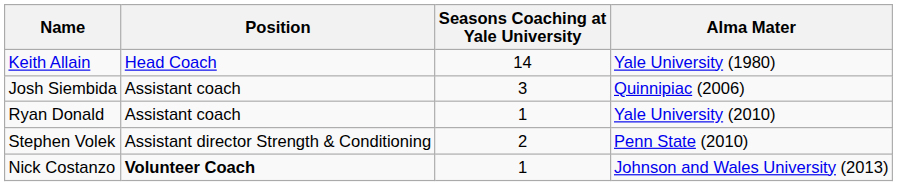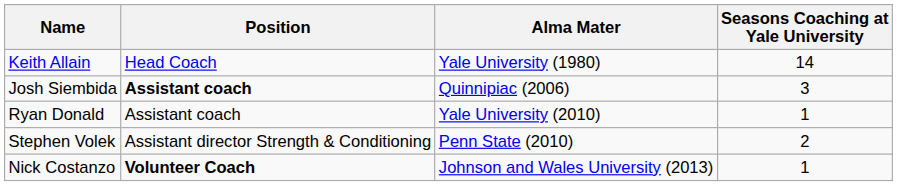 <table class="wikitable" border="1" style="font-size:90%;">
 <tr>
 <th>Name</th>
 <th>Position</th>
+<th>Alma Mater</th>
 <th>Seasons Coaching at<br>Yale University</th>
-<th>Alma Mater</th>
 </tr>
 <tr>
 <td><a href='#'>Keith Allain</a></td>
 <td><a href='#'>Head Coach</a></td>
+<td><a href='#'>Yale University</a> (1980)</td>
 <td align=center>14</td>
-<td><a href='#'>Yale University</a> (1980)</td>
 </tr>
 <tr>
 <td>Josh Siembida</td>
-<td>Assistant coach</td>
+<td><strong>Assistant coach</strong></td>
+<td><a href='#'>Quinnipiac</a> (2006)</td>
 <td align=center>3</td>
-<td><a href='#'>Quinnipiac</a> (2006)</td>
 </tr>
 <tr>
 <td>Ryan Donald</td>
 <td>Assistant coach</td>
+<td><a href='#'>Yale University</a> (2010)</td>
 <td align=center>1</td>
-<td><a href='#'>Yale University</a> (2010)</td>
 </tr>
 <tr>
 <td>Stephen Volek</td>
 <td>Assistant director Strength & Conditioning</td>
+<td><a href='#'>Penn State</a> (2010)</td>
 <td align=center>2</td>
-<td><a href='#'>Penn State</a> (2010)</td>
 </tr>
 <tr>
 <td>Nick Costanzo</td>
 <td><strong>Volunteer Coach</strong></td>
+<td><a href='#'>Johnson and Wales University</a> (2013)</td>
 <td align=center>1</td>
-<td><a href='#'>Johnson and Wales University</a> (2013)</td>
 </tr>
 </table>
